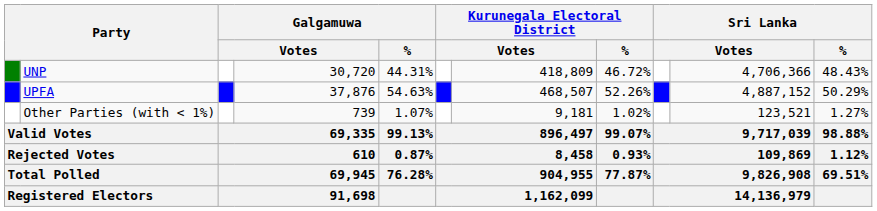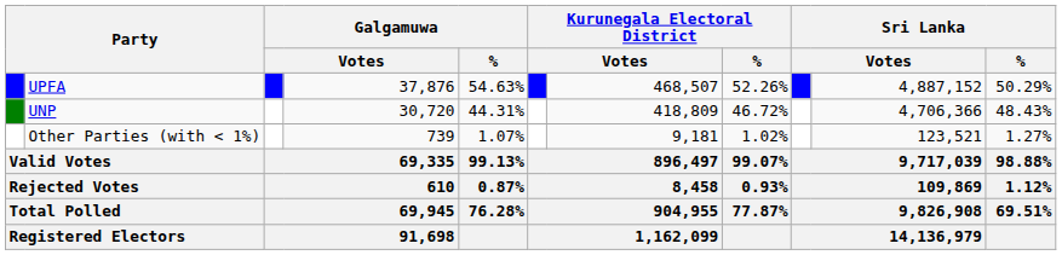 <table class="wikitable">
 <tr>
 <th colspan="2" width="144px"rowspan="2">Party</th>
 <th colspan="3" width="216px">Galgamuwa</th>
 <th colspan="3" width="216px"><a href='#'>Kurunegala Electoral District</a></th>
 <th colspan="3" width="216px">Sri Lanka</th>
 </tr>
 <tr>
 <th colspan="2" width="144px">Votes</th>
 <th>%</th>
 <th colspan="2" width="144px">Votes</th>
 <th>%</th>
 <th colspan="2" width="144px">Votes</th>
 <th>%</th>
 </tr>
 <tr>
+<td style="background-color:blue;" width="10px"></td>
+<td style="text-align:left;"><a href='#'>UPFA</a></td>
+<td style="background-color:blue;" width="10px"></td>
+<td style="text-align:right;">37,876</td>
+<td style="text-align:right;">54.63%</td>
+<td style="background-color:blue;" width="10px"></td>
+<td style="text-align:right;">468,507</td>
+<td style="text-align:right;">52.26%</td>
+<td style="background-color:blue;" width="10px"></td>
+<td style="text-align:right;">4,887,152</td>
+<td style="text-align:right;">50.29%</td>
+</tr>
+<tr>
 <td style="background-color:green;" width="10px"></td>
 <td style="text-align:left;"><a href='#'>UNP</a></td>
 <td style="background-color:white;" width="10px"></td>
 <td style="text-align:right;">30,720</td>
 <td style="text-align:right;">44.31%</td>
 <td style="background-color:white;" width="10px"></td>
 <td style="text-align:right;">418,809</td>
 <td style="text-align:right;">46.72%</td>
 <td style="background-color:white;" width="10px"></td>
 <td style="text-align:right;">4,706,366</td>
 <td style="text-align:right;">48.43%</td>
-</tr>
-<tr>
-<td style="background-color:blue;" width="10px"></td>
-<td style="text-align:left;"><a href='#'>UPFA</a></td>
-<td style="background-color:blue;" width="10px"></td>
-<td style="text-align:right;">37,876</td>
-<td style="text-align:right;">54.63%</td>
-<td style="background-color:blue;" width="10px"></td>
-<td style="text-align:right;">468,507</td>
-<td style="text-align:right;">52.26%</td>
-<td style="background-color:blue;" width="10px"></td>
-<td style="text-align:right;">4,887,152</td>
-<td style="text-align:right;">50.29%</td>
 </tr>
 <tr>
 <td style="background-color:white;" width="10px"></td>
 <td style="text-align:left;">Other Parties (with < 1%)</td>
 <td style="background-color:white;" width="10px"></td>
 <td style="text-align:right;">739</td>
 <td style="text-align:right;">1.07%</td>
 <td style="background-color:white;" width="10px"></td>
 <td style="text-align:right;">9,181</td>
 <td style="text-align:right;">1.02%</td>
 <td style="background-color:white;" width="10px"></td>
 <td style="text-align:right;">123,521</td>
 <td style="text-align:right;">1.27%</td>
 </tr>
 <tr>
 <th colspan="2" width="144px"style="text-align:left;">Valid Votes</th>
 <th style="text-align:right;"colspan="2" width="144px">69,335</th>
 <th style="text-align:right;">99.13%</th>
 <th style="text-align:right;"colspan="2" width="144px">896,497</th>
 <th style="text-align:right;">99.07%</th>
 <th style="text-align:right;"colspan="2" width="144px">9,717,039</th>
 <th style="text-align:right;">98.88%</th>
 </tr>
 <tr>
 <th colspan="2" width="144px"style="text-align:left;">Rejected Votes</th>
 <th style="text-align:right;"colspan="2" width="144px">610</th>
 <th style="text-align:right;">0.87%</th>
 <th style="text-align:right;"colspan="2" width="144px">8,458</th>
 <th style="text-align:right;">0.93%</th>
 <th style="text-align:right;"colspan="2" width="144px">109,869</th>
 <th style="text-align:right;">1.12%</th>
 </tr>
 <tr>
 <th colspan="2" width="144px"style="text-align:left;">Total Polled</th>
 <th style="text-align:right;"colspan="2" width="144px">69,945</th>
 <th style="text-align:right;">76.28%</th>
 <th style="text-align:right;"colspan="2" width="144px">904,955</th>
 <th style="text-align:right;">77.87%</th>
 <th style="text-align:right;"colspan="2" width="144px">9,826,908</th>
 <th style="text-align:right;">69.51%</th>
 </tr>
 <tr>
 <th colspan="2" width="144px"style="text-align:left;">Registered Electors</th>
 <th style="text-align:right;"colspan="2" width="144px">91,698</th>
 <th></th>
 <th style="text-align:right;"colspan="2" width="144px">1,162,099</th>
 <th></th>
 <th style="text-align:right;"colspan="2" width="144px">14,136,979</th>
 <th></th>
 </tr>
 </table>
